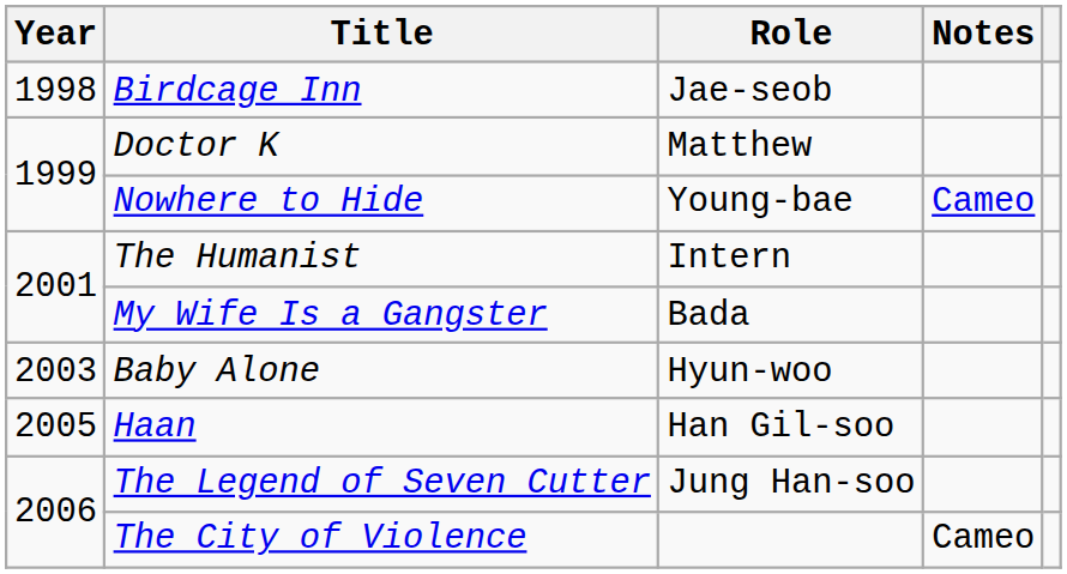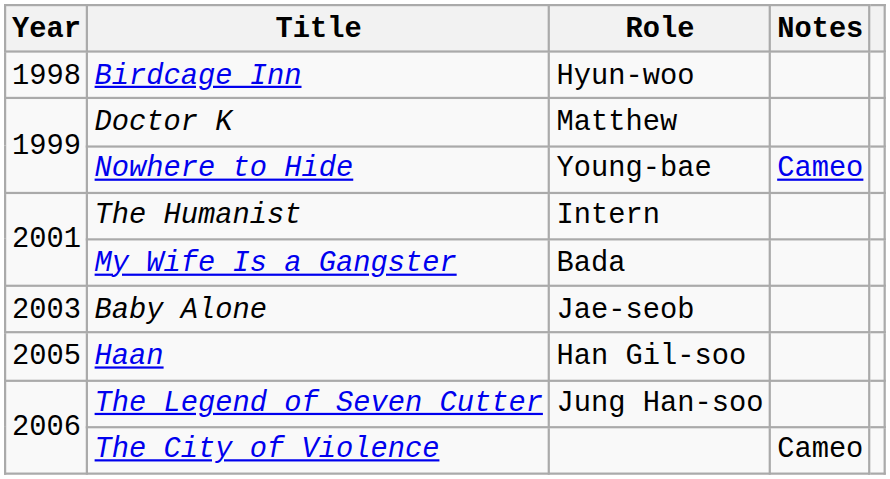 <table class="wikitable sortable">
 <tr>
 <th scope="col">Year</th>
 <th scope="col">Title</th>
 <th scope="col">Role</th>
 <th scope="col">Notes</th>
 <th scope="col" class="unsortable"></th>
 </tr>
 <tr>
 <td>1998</td>
 <td><em><a href='#'>Birdcage Inn</a></em></td>
-<td>Jae-seob</td>
+<td>Hyun-woo</td>
 <td></td>
 <td></td>
 </tr>
 <tr>
 <td rowspan=2>1999</td>
 <td><em>Doctor K</em></td>
 <td>Matthew</td>
 <td></td>
 <td></td>
 </tr>
 <tr>
 <td><em><a href='#'>Nowhere to Hide</a></em></td>
 <td>Young-bae</td>
 <td><a href='#'>Cameo</a></td>
 <td></td>
 </tr>
 <tr>
 <td rowspan=2>2001</td>
 <td><em>The Humanist</em></td>
 <td>Intern</td>
 <td></td>
 <td></td>
 </tr>
 <tr>
 <td><em><a href='#'>My Wife Is a Gangster</a></em></td>
 <td>Bada</td>
 <td></td>
 <td></td>
 </tr>
 <tr>
 <td>2003</td>
 <td><em>Baby Alone</em></td>
-<td>Hyun-woo</td>
+<td>Jae-seob</td>
 <td></td>
 <td></td>
 </tr>
 <tr>
 <td>2005</td>
 <td><em><a href='#'>Haan</a></em></td>
 <td>Han Gil-soo</td>
 <td></td>
 <td></td>
 </tr>
 <tr>
 <td rowspan=2>2006</td>
 <td><em><a href='#'>The Legend of Seven Cutter</a></em></td>
 <td>Jung Han-soo</td>
 <td></td>
 <td></td>
 </tr>
 <tr>
 <td><em><a href='#'>The City of Violence</a></em></td>
 <td></td>
 <td>Cameo</td>
 <td></td>
 </tr>
 </table>
